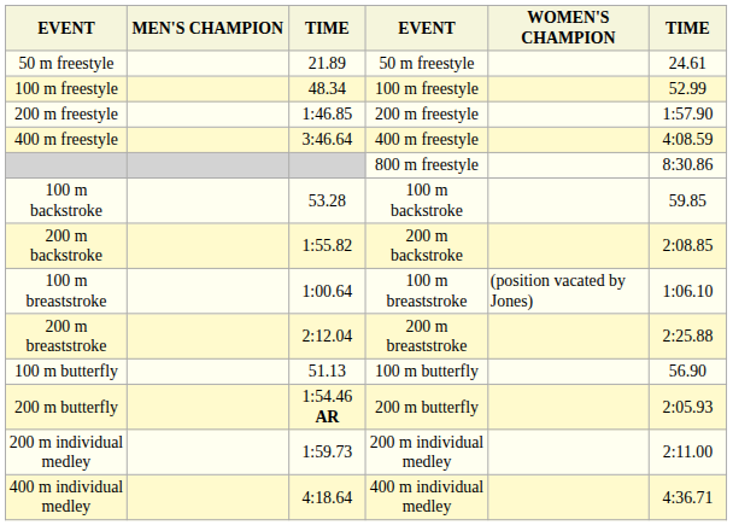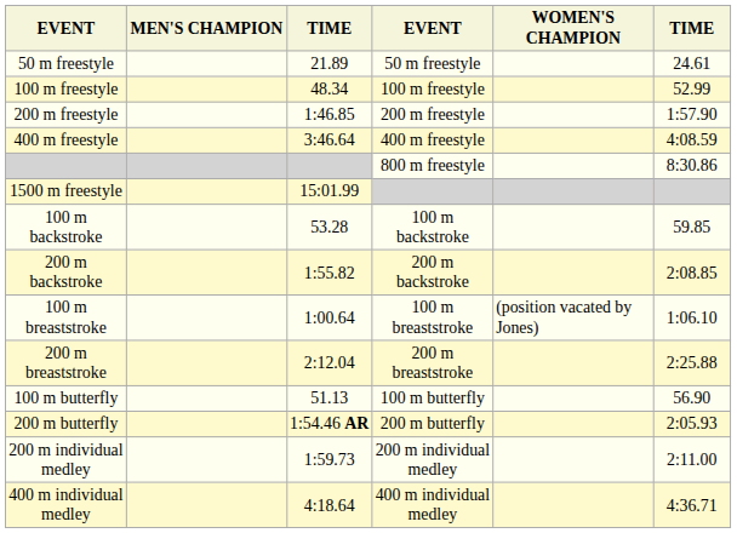 <table border=1 align=center width=100% cellpadding=2 cellspacing=2 style="background: ivory; font-size: 90%; border: 1px #aaaaaa solid; border-collapse: collapse; clear:center">
 <tr style="background:beige">
 <th width=10%>EVENT</th>
 <th width=15%>MEN'S CHAMPION</th>
 <th width=6%>TIME</th>
 <th width=10%>EVENT</th>
 <th width=15%>WOMEN'S CHAMPION</th>
 <th width=6%>TIME</th>
 </tr>
 <tr>
 <td align="center">50 m freestyle</td>
 <td></td>
 <td align="center">21.89</td>
 <td align="center">50 m freestyle</td>
 <td></td>
 <td align="center">24.61</td>
 </tr>
 <tr style="background:lemonchiffon">
 <td align="center">100 m freestyle</td>
 <td></td>
 <td align="center">48.34</td>
 <td align="center">100 m freestyle</td>
 <td></td>
 <td align="center">52.99</td>
 </tr>
 <tr>
 <td align="center">200 m freestyle</td>
 <td></td>
 <td align="center">1:46.85</td>
 <td align="center">200 m freestyle</td>
 <td></td>
 <td align="center">1:57.90</td>
 </tr>
 <tr style="background:lemonchiffon">
 <td align="center">400 m freestyle</td>
 <td></td>
 <td align="center">3:46.64</td>
 <td align="center">400 m freestyle</td>
 <td></td>
 <td align="center">4:08.59</td>
 </tr>
 <tr>
 <td style="background:#D3D3D3"></td>
 <td style="background:#D3D3D3"></td>
 <td style="background:#D3D3D3"></td>
 <td align="center">800 m freestyle</td>
 <td></td>
 <td align="center">8:30.86</td>
+</tr>
+<tr style="background:lemonchiffon">
+<td align="center">1500 m freestyle</td>
+<td></td>
+<td align="center">15:01.99</td>
+<td style="background:#D3D3D3"></td>
+<td style="background:#D3D3D3"></td>
+<td style="background:#D3D3D3"></td>
 </tr>
 <tr>
 <td align="center">100 m backstroke</td>
 <td></td>
 <td align="center">53.28</td>
 <td align="center">100 m backstroke</td>
 <td></td>
 <td align="center">59.85</td>
 </tr>
 <tr style="background:lemonchiffon">
 <td align="center">200 m backstroke</td>
 <td></td>
 <td align="center">1:55.82</td>
 <td align="center">200 m backstroke</td>
 <td></td>
 <td align="center">2:08.85</td>
 </tr>
 <tr>
 <td align="center">100 m breaststroke</td>
 <td></td>
 <td align="center">1:00.64</td>
 <td align="center">100 m breaststroke</td>
 <td> (position vacated by Jones)</td>
 <td align="center">1:06.10</td>
 </tr>
 <tr style="background:lemonchiffon">
 <td align="center">200 m breaststroke</td>
 <td></td>
 <td align="center">2:12.04</td>
 <td align="center">200 m breaststroke</td>
 <td></td>
 <td align="center">2:25.88</td>
 </tr>
 <tr>
 <td align="center">100 m butterfly</td>
 <td></td>
 <td align="center">51.13</td>
 <td align="center">100 m butterfly</td>
 <td></td>
 <td align="center">56.90</td>
 </tr>
 <tr style="background:lemonchiffon">
 <td align="center">200 m butterfly</td>
 <td></td>
 <td align="center">1:54.46 <strong>AR</strong></td>
 <td align="center">200 m butterfly</td>
 <td></td>
 <td align="center">2:05.93</td>
 </tr>
 <tr>
 <td align="center">200 m individual medley</td>
 <td></td>
 <td align="center">1:59.73</td>
 <td align="center">200 m individual medley</td>
 <td></td>
 <td align="center">2:11.00</td>
 </tr>
 <tr style="background:lemonchiffon">
 <td align="center">400 m individual medley</td>
 <td></td>
 <td align="center">4:18.64</td>
 <td align="center">400 m individual medley</td>
 <td></td>
 <td align="center">4:36.71</td>
 </tr>
 </table>
